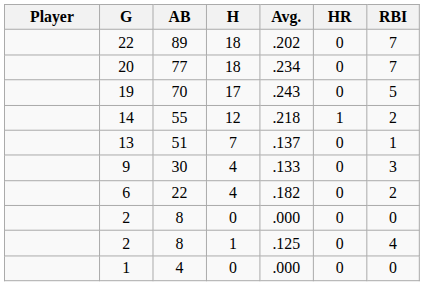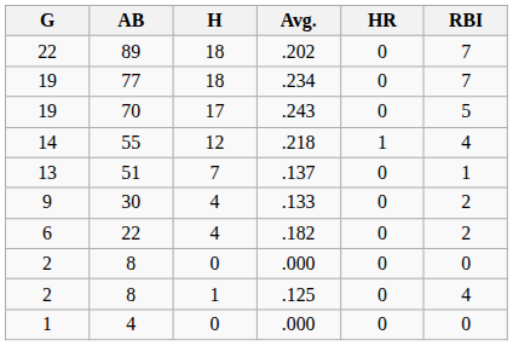 <table class="wikitable sortable">
 <tr>
-<th bgcolor="#DDDDFF" width="16%">Player</th>
 <th bgcolor="#DDDDFF" width="9%">G</th>
 <th bgcolor="#DDDDFF" width="9%">AB</th>
 <th bgcolor="#DDDDFF" width="9%">H</th>
 <th bgcolor="#DDDDFF" width="9%">Avg.</th>
 <th bgcolor="#DDDDFF" width="9%">HR</th>
 <th bgcolor="#DDDDFF" width="9%">RBI</th>
 </tr>
 <tr align="center">
-<td></td>
 <td>22</td>
 <td>89</td>
 <td>18</td>
 <td>.202</td>
 <td>0</td>
 <td>7</td>
 </tr>
 <tr align="center">
-<td></td>
-<td>20</td>
+<td>19</td>
 <td>77</td>
 <td>18</td>
 <td>.234</td>
 <td>0</td>
 <td>7</td>
 </tr>
 <tr align="center">
-<td></td>
 <td>19</td>
 <td>70</td>
 <td>17</td>
 <td>.243</td>
 <td>0</td>
 <td>5</td>
 </tr>
 <tr align="center">
-<td></td>
 <td>14</td>
 <td>55</td>
 <td>12</td>
 <td>.218</td>
 <td>1</td>
-<td>2</td>
+<td>4</td>
 </tr>
 <tr align=center>
-<td></td>
 <td>13</td>
 <td>51</td>
 <td>7</td>
 <td>.137</td>
 <td>0</td>
 <td>1</td>
 </tr>
 <tr align="center">
-<td></td>
 <td>9</td>
 <td>30</td>
 <td>4</td>
 <td>.133</td>
 <td>0</td>
-<td>3</td>
+<td>2</td>
 </tr>
 <tr align="center">
-<td></td>
 <td>6</td>
 <td>22</td>
 <td>4</td>
 <td>.182</td>
 <td>0</td>
 <td>2</td>
 </tr>
 <tr align="center">
-<td></td>
 <td>2</td>
 <td>8</td>
 <td>0</td>
 <td>.000</td>
 <td>0</td>
 <td>0</td>
 </tr>
 <tr align="center">
-<td></td>
 <td>2</td>
 <td>8</td>
 <td>1</td>
 <td>.125</td>
 <td>0</td>
 <td>4</td>
 </tr>
 <tr align="center">
-<td></td>
 <td>1</td>
 <td>4</td>
 <td>0</td>
 <td>.000</td>
 <td>0</td>
 <td>0</td>
 </tr>
 </table>
